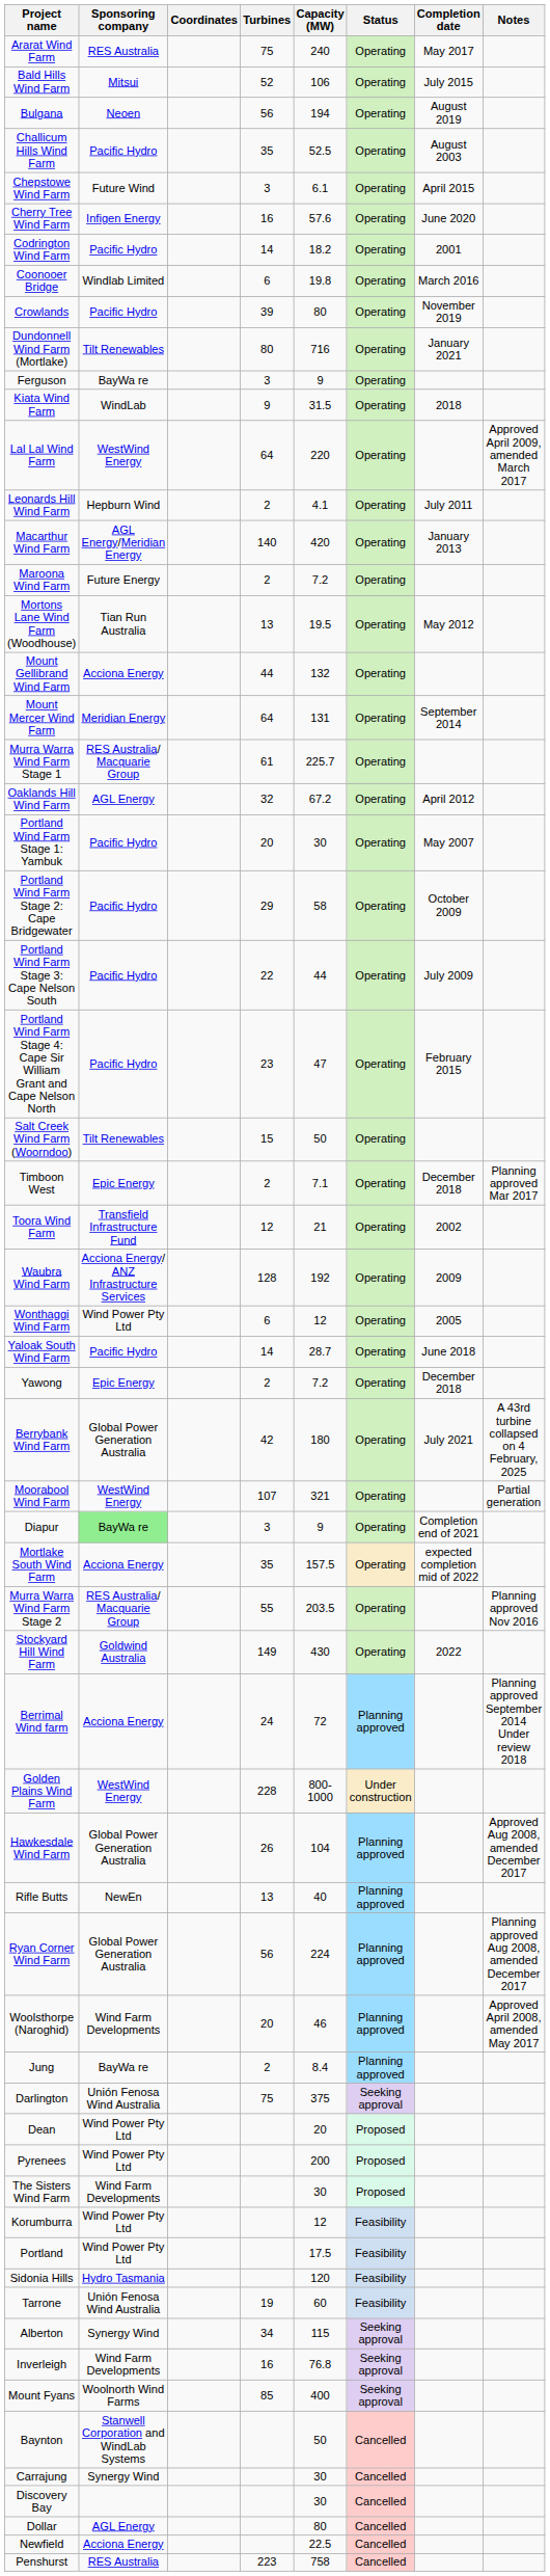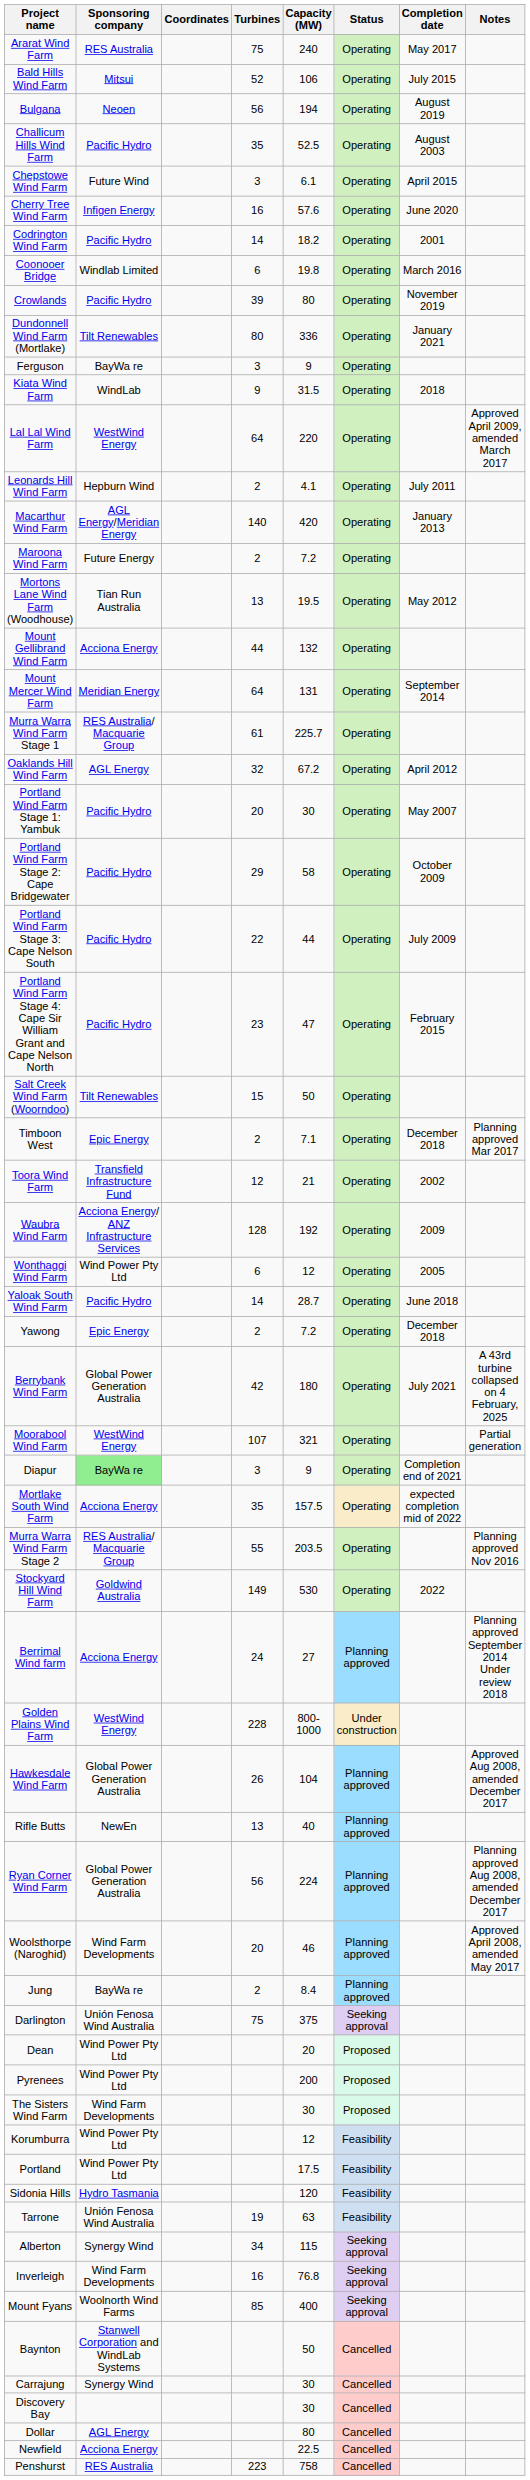 <table class="wikitable sortable" style="text-align:center; font-size:90%; width:90%;">
 <tr>
 <th style="width:25%;">Project name</th>
 <th style="width:25%;">Sponsoring company</th>
 <th style="width:20%;">Coordinates</th>
 <th>Turbines</th>
 <th style="width:10%;">Capacity (MW)</th>
 <th style="width:10%;">Status</th>
 <th>Completion date</th>
 <th style="width:10%;">Notes</th>
 </tr>
 <tr>
 <td><a href='#'>Ararat Wind Farm</a></td>
 <td><a href='#'>RES Australia</a></td>
 <td></td>
 <td>75</td>
 <td style="text-align:center;">240</td>
 <td style="background:#D0F0C0;">Operating</td>
 <td>May 2017</td>
 <td></td>
 </tr>
 <tr>
 <td><a href='#'>Bald Hills Wind Farm</a></td>
 <td><a href='#'>Mitsui</a></td>
 <td></td>
 <td>52</td>
 <td style="text-align:center;">106</td>
 <td style="background:#D0F0C0;">Operating</td>
 <td>July 2015</td>
 <td></td>
 </tr>
 <tr>
 <td><a href='#'>Bulgana</a></td>
 <td><a href='#'>Neoen</a></td>
 <td></td>
 <td>56</td>
 <td>194</td>
 <td style="background:#D0F0C0;">Operating</td>
 <td>August 2019</td>
 <td></td>
 </tr>
 <tr>
 <td><a href='#'>Challicum Hills Wind Farm</a></td>
 <td><a href='#'>Pacific Hydro</a></td>
 <td></td>
 <td>35</td>
 <td align=center>52.5</td>
 <td style="background:#D0F0C0;">Operating</td>
 <td>August 2003</td>
 <td></td>
 </tr>
 <tr>
 <td><a href='#'>Chepstowe Wind Farm</a></td>
 <td>Future Wind</td>
 <td></td>
 <td>3</td>
 <td style="text-align:center;">6.1</td>
 <td style="background:#D0F0C0;">Operating</td>
 <td>April 2015</td>
 <td></td>
 </tr>
 <tr>
 <td><a href='#'>Cherry Tree Wind Farm</a></td>
 <td><a href='#'>Infigen Energy</a></td>
 <td></td>
 <td>16</td>
 <td>57.6</td>
 <td style="background:#D0F0C0;">Operating</td>
 <td>June 2020</td>
 <td></td>
 </tr>
 <tr>
 <td><a href='#'>Codrington Wind Farm</a></td>
 <td><a href='#'>Pacific Hydro</a></td>
 <td></td>
 <td>14</td>
 <td align=center>18.2</td>
 <td style="background:#D0F0C0;">Operating</td>
 <td>2001</td>
 <td></td>
 </tr>
 <tr>
 <td><a href='#'>Coonooer Bridge</a></td>
 <td>Windlab Limited</td>
 <td></td>
 <td>6</td>
 <td>19.8</td>
 <td style="background:#D0F0C0;">Operating</td>
 <td>March 2016</td>
 <td></td>
 </tr>
 <tr>
 <td><a href='#'>Crowlands</a></td>
 <td><a href='#'>Pacific Hydro</a></td>
 <td></td>
 <td>39</td>
 <td style="text-align:center;">80</td>
 <td style="background:#D0F0C0;">Operating</td>
 <td>November 2019</td>
 <td></td>
 </tr>
 <tr>
 <td><a href='#'>Dundonnell Wind Farm</a> (Mortlake)</td>
 <td><a href='#'>Tilt Renewables</a></td>
 <td></td>
 <td>80</td>
-<td>716</td>
+<td>336</td>
 <td style="background:#D0F0C0;">Operating</td>
 <td>January 2021</td>
 <td></td>
 </tr>
 <tr>
 <td>Ferguson</td>
 <td>BayWa re</td>
 <td></td>
 <td>3</td>
 <td>9</td>
 <td style="background:#D0F0C0;">Operating</td>
 <td></td>
 <td></td>
 </tr>
 <tr>
 <td><a href='#'>Kiata Wind Farm</a></td>
 <td>WindLab</td>
 <td></td>
 <td>9</td>
 <td align=center>31.5</td>
 <td style="background:#D0F0C0;">Operating</td>
 <td>2018</td>
 <td></td>
 </tr>
 <tr>
 <td><a href='#'>Lal Lal Wind Farm</a></td>
 <td><a href='#'>WestWind Energy</a></td>
 <td><br></td>
 <td>64</td>
 <td align=center>220</td>
 <td style="background:#D0F0C0;">Operating</td>
 <td></td>
 <td>Approved April 2009, amended March 2017</td>
 </tr>
 <tr>
 <td><a href='#'>Leonards Hill Wind Farm</a></td>
 <td>Hepburn Wind</td>
 <td></td>
 <td>2</td>
 <td align=center>4.1</td>
 <td style="background:#D0F0C0;">Operating</td>
 <td>July 2011</td>
 <td></td>
 </tr>
 <tr>
 <td><a href='#'>Macarthur Wind Farm</a></td>
 <td><a href='#'>AGL Energy</a>/<a href='#'>Meridian Energy</a></td>
 <td></td>
 <td>140</td>
 <td align=center>420</td>
 <td style="background:#D0F0C0;">Operating</td>
 <td>January 2013</td>
 <td></td>
 </tr>
 <tr>
 <td><a href='#'>Maroona Wind Farm</a></td>
 <td>Future Energy</td>
 <td></td>
 <td>2</td>
 <td>7.2</td>
 <td style="background:#D0F0C0;">Operating</td>
 <td></td>
 <td></td>
 </tr>
 <tr>
 <td><a href='#'>Mortons Lane Wind Farm</a> (Woodhouse)</td>
 <td>Tian Run Australia</td>
 <td></td>
 <td>13</td>
 <td align=center>19.5</td>
 <td style="background:#D0F0C0;">Operating</td>
 <td>May 2012</td>
 <td></td>
 </tr>
 <tr>
 <td><a href='#'>Mount Gellibrand Wind Farm</a></td>
 <td><a href='#'>Acciona Energy</a></td>
 <td></td>
 <td>44</td>
 <td style="text-align:center;">132</td>
 <td style="background:#D0F0C0;">Operating</td>
 <td></td>
 <td></td>
 </tr>
 <tr>
 <td><a href='#'>Mount Mercer Wind Farm</a></td>
 <td><a href='#'>Meridian Energy</a></td>
 <td></td>
 <td>64</td>
 <td align=center>131</td>
 <td style="background:#D0F0C0;">Operating</td>
 <td>September 2014</td>
 <td></td>
 </tr>
 <tr>
 <td><a href='#'>Murra Warra Wind Farm</a><br>Stage 1</td>
 <td><a href='#'>RES Australia</a>/ <a href='#'>Macquarie Group</a></td>
 <td></td>
 <td>61</td>
 <td align=center>225.7</td>
 <td style="background:#D0F0C0;">Operating</td>
 <td></td>
 <td></td>
 </tr>
 <tr>
 <td><a href='#'>Oaklands Hill Wind Farm</a></td>
 <td><a href='#'>AGL Energy</a></td>
 <td></td>
 <td>32</td>
 <td align=center>67.2</td>
 <td style="background:#D0F0C0;">Operating</td>
 <td>April 2012</td>
 <td></td>
 </tr>
 <tr>
 <td><a href='#'>Portland Wind Farm</a><br>Stage 1: Yambuk</td>
 <td><a href='#'>Pacific Hydro</a></td>
 <td></td>
 <td>20</td>
 <td style="text-align:center;">30</td>
 <td style="background:#D0F0C0;">Operating</td>
 <td>May 2007</td>
 <td></td>
 </tr>
 <tr>
 <td><a href='#'>Portland Wind Farm</a><br>Stage 2: Cape Bridgewater</td>
 <td><a href='#'>Pacific Hydro</a></td>
 <td></td>
 <td>29</td>
 <td style="text-align:center;">58</td>
 <td style="background:#D0F0C0;">Operating</td>
 <td>October 2009</td>
 <td></td>
 </tr>
 <tr>
 <td><a href='#'>Portland Wind Farm</a><br>Stage 3: Cape Nelson South</td>
 <td><a href='#'>Pacific Hydro</a></td>
 <td></td>
 <td>22</td>
 <td style="text-align:center;">44</td>
 <td style="background:#D0F0C0;">Operating</td>
 <td>July 2009</td>
 <td></td>
 </tr>
 <tr>
 <td><a href='#'>Portland Wind Farm</a><br>Stage 4: Cape Sir William Grant and Cape Nelson North</td>
 <td><a href='#'>Pacific Hydro</a></td>
 <td></td>
 <td>23</td>
 <td style="text-align:center;">47</td>
 <td style="background:#D0F0C0;">Operating</td>
 <td>February 2015</td>
 <td></td>
 </tr>
 <tr>
 <td><a href='#'>Salt Creek Wind Farm</a> (<a href='#'>Woorndoo</a>)</td>
 <td><a href='#'>Tilt Renewables</a></td>
 <td></td>
 <td>15</td>
 <td align=center>50</td>
 <td style="background:#D0F0C0;">Operating</td>
 <td></td>
 <td></td>
 </tr>
 <tr>
 <td>Timboon West</td>
 <td><a href='#'>Epic Energy</a></td>
 <td></td>
 <td>2</td>
 <td>7.1</td>
 <td style="background:#D0F0C0;">Operating</td>
 <td>December 2018</td>
 <td>Planning approved Mar 2017</td>
 </tr>
 <tr>
 <td><a href='#'>Toora Wind Farm</a></td>
 <td><a href='#'>Transfield Infrastructure Fund</a></td>
 <td></td>
 <td>12</td>
 <td align=center>21</td>
 <td style="background:#D0F0C0;">Operating</td>
 <td>2002</td>
 <td></td>
 </tr>
 <tr>
 <td><a href='#'>Waubra Wind Farm</a></td>
 <td><a href='#'>Acciona Energy</a>/ <a href='#'>ANZ Infrastructure Services</a></td>
 <td></td>
 <td>128</td>
 <td align=center>192</td>
 <td style="background:#D0F0C0;">Operating</td>
 <td>2009</td>
 <td></td>
 </tr>
 <tr>
 <td><a href='#'>Wonthaggi Wind Farm</a></td>
 <td>Wind Power Pty Ltd</td>
 <td></td>
 <td>6</td>
 <td align=center>12</td>
 <td style="background:#D0F0C0;">Operating</td>
 <td>2005</td>
 <td></td>
 </tr>
 <tr>
 <td><a href='#'>Yaloak South Wind Farm</a></td>
 <td><a href='#'>Pacific Hydro</a></td>
 <td></td>
 <td>14</td>
 <td style="text-align:center;">28.7</td>
 <td style="background:#D0F0C0;">Operating</td>
 <td>June 2018</td>
 <td></td>
 </tr>
 <tr>
 <td>Yawong</td>
 <td><a href='#'>Epic Energy</a></td>
 <td></td>
 <td>2</td>
 <td>7.2</td>
 <td style="background:#D0F0C0;">Operating</td>
 <td>December 2018</td>
 <td></td>
 </tr>
 <tr>
 <td><a href='#'>Berrybank Wind Farm</a></td>
 <td>Global Power Generation Australia</td>
 <td></td>
 <td>42</td>
 <td style="text-align:center;">180</td>
 <td style="background:#D0F0C0;">Operating</td>
 <td>July 2021</td>
 <td>A 43rd turbine collapsed on 4 February, 2025</td>
 </tr>
 <tr>
 <td><a href='#'>Moorabool Wind Farm</a></td>
 <td><a href='#'>WestWind Energy</a></td>
 <td></td>
 <td>107</td>
 <td align=center>321</td>
 <td style="background:#D0F0C0;">Operating</td>
 <td></td>
 <td>Partial generation</td>
 </tr>
 <tr>
 <td>Diapur</td>
 <td style="background: lightgreen;">BayWa re</td>
 <td></td>
 <td>3</td>
 <td>9</td>
 <td style="background:#D0F0C0;">Operating</td>
 <td>Completion end of 2021</td>
 <td></td>
 </tr>
 <tr>
 <td><a href='#'>Mortlake South Wind Farm</a></td>
 <td><a href='#'>Acciona Energy</a></td>
 <td></td>
 <td>35</td>
 <td align=center>157.5</td>
 <td style="background:#FAECC8;">Operating</td>
 <td>expected completion mid of 2022</td>
 <td></td>
 </tr>
 <tr>
 <td><a href='#'>Murra Warra Wind Farm</a><br>Stage 2</td>
 <td><a href='#'>RES Australia</a>/ <a href='#'>Macquarie Group</a></td>
 <td></td>
 <td>55</td>
 <td align=center>203.5</td>
 <td style="background:#D0F0C0;">Operating</td>
 <td></td>
 <td>Planning approved Nov 2016</td>
 </tr>
 <tr>
 <td><a href='#'>Stockyard Hill Wind Farm</a></td>
 <td><a href='#'>Goldwind Australia</a></td>
 <td></td>
 <td>149</td>
-<td>430</td>
+<td>530</td>
 <td style="background:#D0F0C0;">Operating</td>
 <td>2022</td>
 <td></td>
 </tr>
 <tr>
 <td><a href='#'>Berrimal Wind farm</a></td>
 <td><a href='#'>Acciona Energy</a></td>
 <td></td>
 <td>24</td>
-<td align=center>72</td>
+<td align=center>27</td>
 <td style="background:#9BDDFF;">Planning approved</td>
 <td></td>
 <td>Planning approved September 2014 Under review 2018</td>
 </tr>
 <tr>
 <td><a href='#'>Golden Plains Wind Farm</a></td>
 <td><a href='#'>WestWind Energy</a></td>
 <td></td>
 <td>228</td>
 <td>800-1000</td>
 <td style="background:#FAECC8;">Under construction</td>
 <td></td>
 <td></td>
 </tr>
 <tr>
 <td><a href='#'>Hawkesdale Wind Farm</a></td>
 <td>Global Power Generation Australia</td>
 <td></td>
 <td>26</td>
 <td align=center>104</td>
 <td style="background:#9BDDFF;">Planning approved</td>
 <td></td>
 <td>Approved Aug 2008, amended December 2017</td>
 </tr>
 <tr>
 <td>Rifle Butts</td>
 <td>NewEn</td>
 <td></td>
 <td>13</td>
 <td>40</td>
 <td style="background:#9BDDFF;">Planning approved</td>
 <td></td>
 <td></td>
 </tr>
 <tr>
 <td><a href='#'>Ryan Corner Wind Farm</a></td>
 <td>Global Power Generation Australia</td>
 <td></td>
 <td>56</td>
 <td align=center>224</td>
 <td style="background:#9BDDFF;">Planning approved</td>
 <td></td>
 <td>Planning approved Aug 2008, amended December 2017</td>
 </tr>
 <tr>
 <td>Woolsthorpe (Naroghid)</td>
 <td>Wind Farm Developments</td>
 <td></td>
 <td>20</td>
 <td align=center>46</td>
 <td style="background:#9BDDFF;">Planning approved</td>
 <td></td>
 <td>Approved April 2008, amended May 2017</td>
 </tr>
 <tr>
 <td>Jung</td>
 <td>BayWa re</td>
 <td></td>
 <td>2</td>
 <td>8.4</td>
 <td style="background:#9BDDFF;">Planning approved</td>
 <td></td>
 <td></td>
 </tr>
 <tr>
 <td>Darlington</td>
 <td>Unión Fenosa Wind Australia</td>
 <td></td>
 <td>75</td>
 <td align=center>375</td>
 <td style="background:#DDCEF2;">Seeking approval</td>
 <td></td>
 <td></td>
 </tr>
 <tr>
 <td>Dean</td>
 <td>Wind Power Pty Ltd</td>
 <td></td>
 <td></td>
 <td align=center>20</td>
 <td style="background:#D9F9E9;">Proposed</td>
 <td></td>
 <td></td>
 </tr>
 <tr>
 <td>Pyrenees</td>
 <td>Wind Power Pty Ltd</td>
 <td></td>
 <td></td>
 <td align=center>200</td>
 <td style="background:#D9F9E9;">Proposed</td>
 <td></td>
 <td></td>
 </tr>
 <tr>
 <td>The Sisters Wind Farm</td>
 <td>Wind Farm Developments</td>
 <td></td>
 <td></td>
 <td align=center>30</td>
 <td style="background:#D9F9E9;">Proposed</td>
 <td></td>
 <td></td>
 </tr>
 <tr>
 <td>Korumburra</td>
 <td>Wind Power Pty Ltd</td>
 <td></td>
 <td></td>
 <td align=center>12</td>
 <td style="background:#CEDFF2;">Feasibility</td>
 <td></td>
 <td></td>
 </tr>
 <tr>
 <td>Portland</td>
 <td>Wind Power Pty Ltd</td>
 <td></td>
 <td></td>
 <td align=center>17.5</td>
 <td style="background:#CEDFF2;">Feasibility</td>
 <td></td>
 <td></td>
 </tr>
 <tr>
 <td>Sidonia Hills</td>
 <td><a href='#'>Hydro Tasmania</a></td>
 <td></td>
 <td></td>
 <td align=center>120</td>
 <td style="background:#CEDFF2;">Feasibility</td>
 <td></td>
 <td></td>
 </tr>
 <tr>
 <td>Tarrone</td>
 <td>Unión Fenosa Wind Australia</td>
 <td></td>
 <td>19</td>
-<td align=center>60</td>
+<td align=center>63</td>
 <td style="background:#CEDFF2;">Feasibility</td>
 <td></td>
 <td></td>
 </tr>
 <tr>
 <td>Alberton</td>
 <td>Synergy Wind</td>
 <td></td>
 <td>34</td>
 <td>115</td>
 <td style="background:#DDCEF2;">Seeking approval</td>
 <td></td>
 <td></td>
 </tr>
 <tr>
 <td>Inverleigh</td>
 <td>Wind Farm Developments</td>
 <td></td>
 <td>16</td>
 <td>76.8</td>
 <td style="background:#DDCEF2;">Seeking approval</td>
 <td></td>
 <td></td>
 </tr>
 <tr>
 <td>Mount Fyans</td>
 <td>Woolnorth Wind Farms</td>
 <td></td>
 <td>85</td>
 <td>400</td>
 <td style="background:#DDCEF2;">Seeking approval</td>
 <td></td>
 <td></td>
 </tr>
 <tr>
 <td>Baynton</td>
 <td><a href='#'>Stanwell Corporation</a> and WindLab Systems</td>
 <td></td>
 <td></td>
 <td align=center>50</td>
 <td style="background:#fcc;">Cancelled</td>
 <td></td>
 <td></td>
 </tr>
 <tr>
 <td>Carrajung</td>
 <td>Synergy Wind</td>
 <td></td>
 <td></td>
 <td>30</td>
 <td style="background:#fcc;">Cancelled</td>
 <td></td>
 <td></td>
 </tr>
 <tr>
 <td>Discovery Bay</td>
 <td></td>
 <td></td>
 <td></td>
 <td>30</td>
 <td style="background:#fcc;">Cancelled</td>
 <td></td>
 <td></td>
 </tr>
 <tr>
 <td>Dollar</td>
 <td><a href='#'>AGL Energy</a></td>
 <td></td>
 <td></td>
 <td align=center>80</td>
 <td style="background:#fcc;">Cancelled</td>
 <td></td>
 <td></td>
 </tr>
 <tr>
 <td>Newfield</td>
 <td><a href='#'>Acciona Energy</a></td>
 <td></td>
 <td></td>
 <td align=center>22.5</td>
 <td style="background:#fcc;">Cancelled</td>
 <td></td>
 <td></td>
 </tr>
 <tr>
 <td>Penshurst</td>
 <td><a href='#'>RES Australia</a></td>
 <td></td>
 <td>223</td>
 <td>758</td>
 <td style="background:#fcc;">Cancelled</td>
 <td></td>
 <td></td>
 </tr>
 </table>
